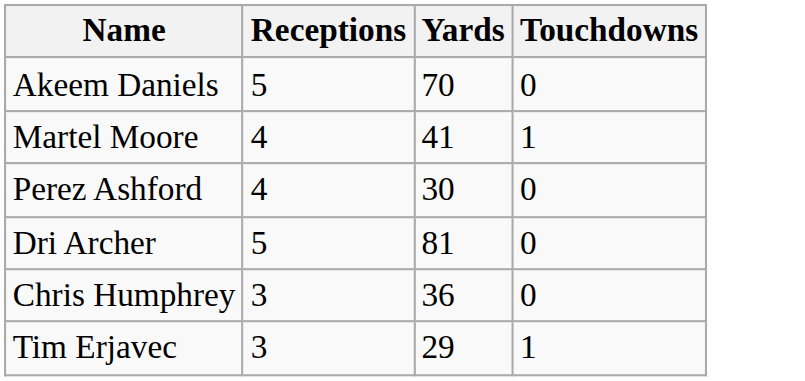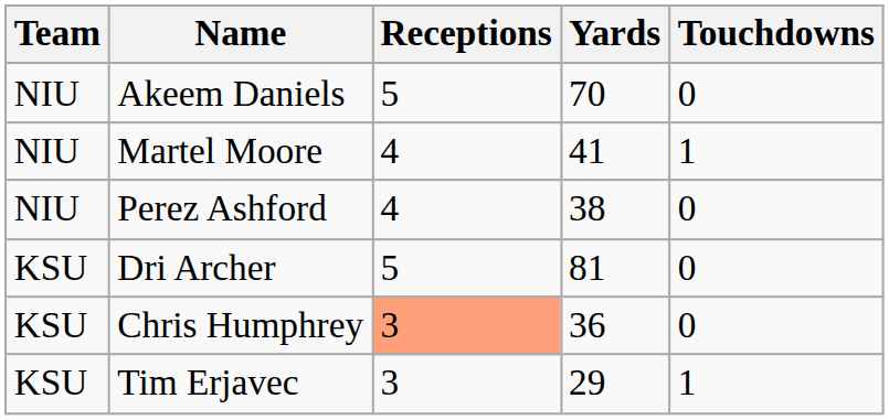 <table class="wikitable sortable">
 <tr>
+<th>Team</th>
 <th>Name</th>
 <th>Receptions</th>
 <th>Yards</th>
 <th>Touchdowns</th>
 </tr>
 <tr>
+<td>NIU</td>
 <td>Akeem Daniels</td>
 <td>5</td>
 <td>70</td>
 <td>0</td>
 </tr>
 <tr>
+<td>NIU</td>
 <td>Martel Moore</td>
 <td>4</td>
 <td>41</td>
 <td>1</td>
 </tr>
 <tr>
+<td>NIU</td>
 <td>Perez Ashford</td>
 <td>4</td>
-<td>30</td>
+<td>38</td>
 <td>0</td>
 </tr>
 <tr>
+<td>KSU</td>
 <td>Dri Archer</td>
 <td>5</td>
 <td>81</td>
 <td>0</td>
 </tr>
 <tr>
+<td>KSU</td>
 <td>Chris Humphrey</td>
-<td>3</td>
+<td style="background: lightsalmon;">3</td>
 <td>36</td>
 <td>0</td>
 </tr>
 <tr>
+<td>KSU</td>
 <td>Tim Erjavec</td>
 <td>3</td>
 <td>29</td>
 <td>1</td>
 </tr>
 </table>
